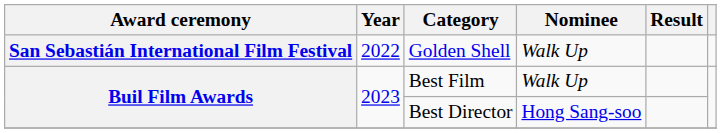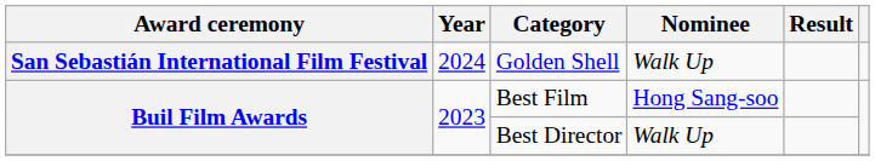 <table class="wikitable plainrowheaders sortable">
 <tr>
 <th scope="col">Award ceremony</th>
 <th scope="col">Year</th>
 <th scope="col">Category</th>
 <th scope="col">Nominee</th>
 <th scope="col">Result</th>
 <th scope="col" class="unsortable"></th>
 </tr>
 <tr>
 <th scope="row"rowspan=1><a href='#'>San Sebastián International Film Festival</a></th>
-<td rowspan=1><a href='#'>2022</a></td>
+<td rowspan=1><a href='#'>2024</a></td>
 <td><a href='#'>Golden Shell</a></td>
 <td><em>Walk Up</em></td>
 <td></td>
 <td rowspan=1></td>
 </tr>
 <tr>
 <th scope="row"rowspan=2><a href='#'>Buil Film Awards</a></th>
 <td rowspan=2><a href='#'>2023</a></td>
 <td>Best Film</td>
-<td><em>Walk Up</em></td>
+<td><a href='#'>Hong Sang-soo</a></td>
 <td></td>
 <td rowspan=2></td>
 </tr>
 <tr>
 <td>Best Director</td>
-<td><a href='#'>Hong Sang-soo</a></td>
+<td><em>Walk Up</em></td>
 <td></td>
 </tr>
 <tr>
 </tr>
 </table>
